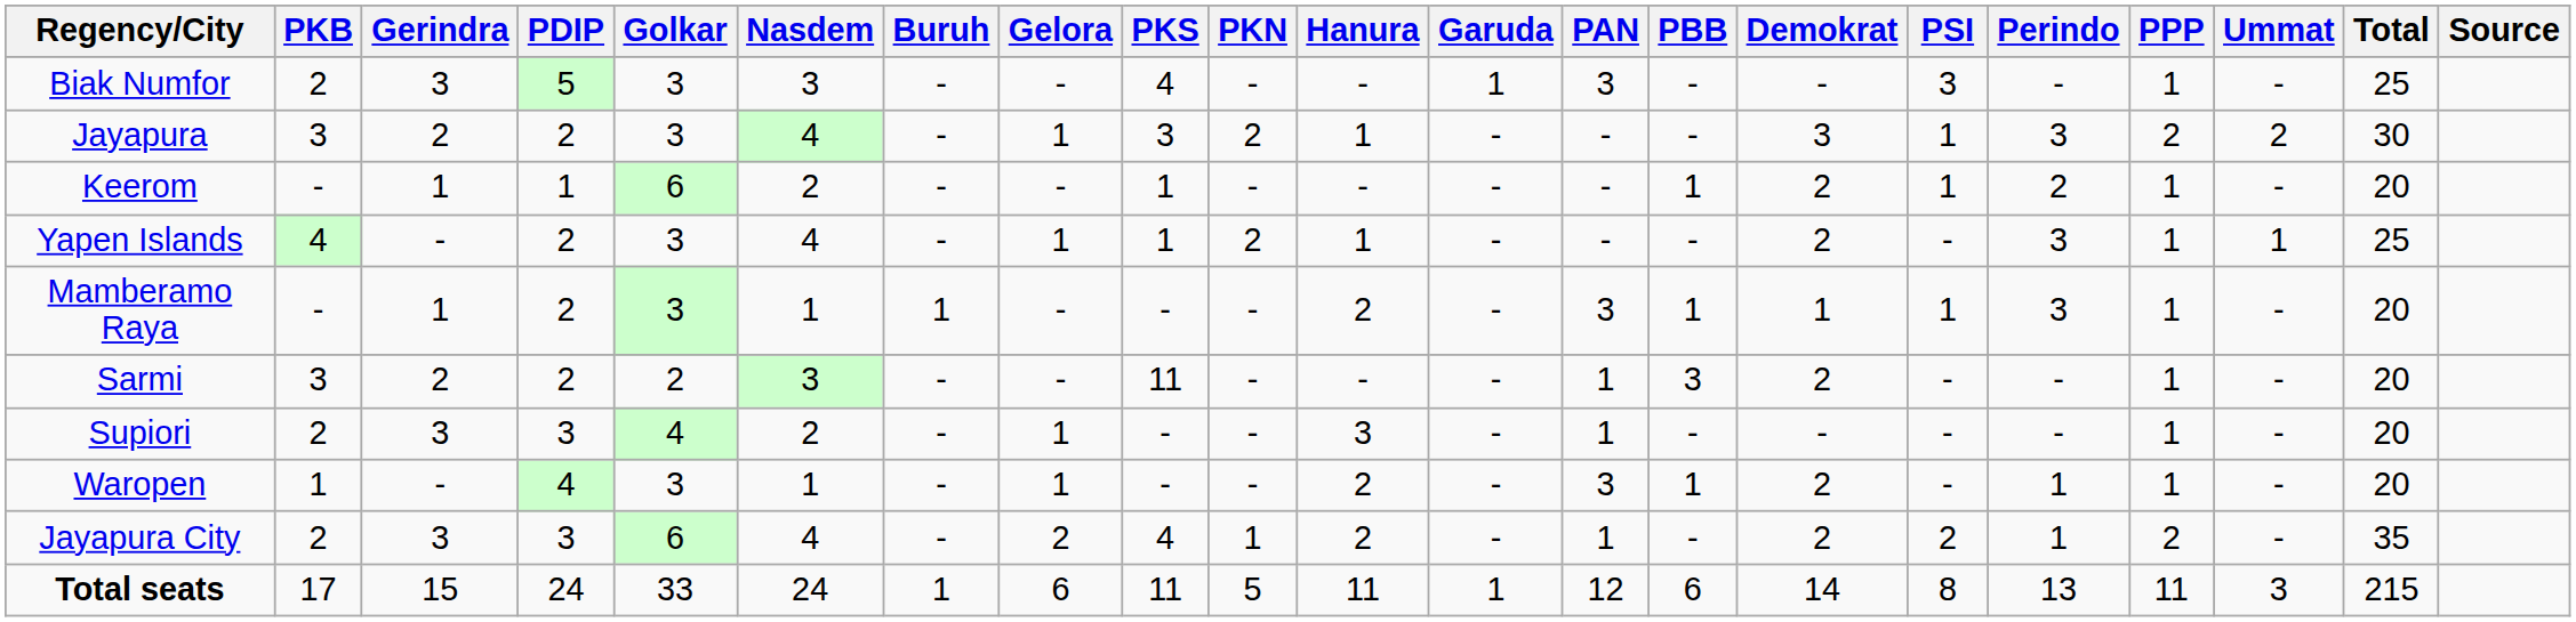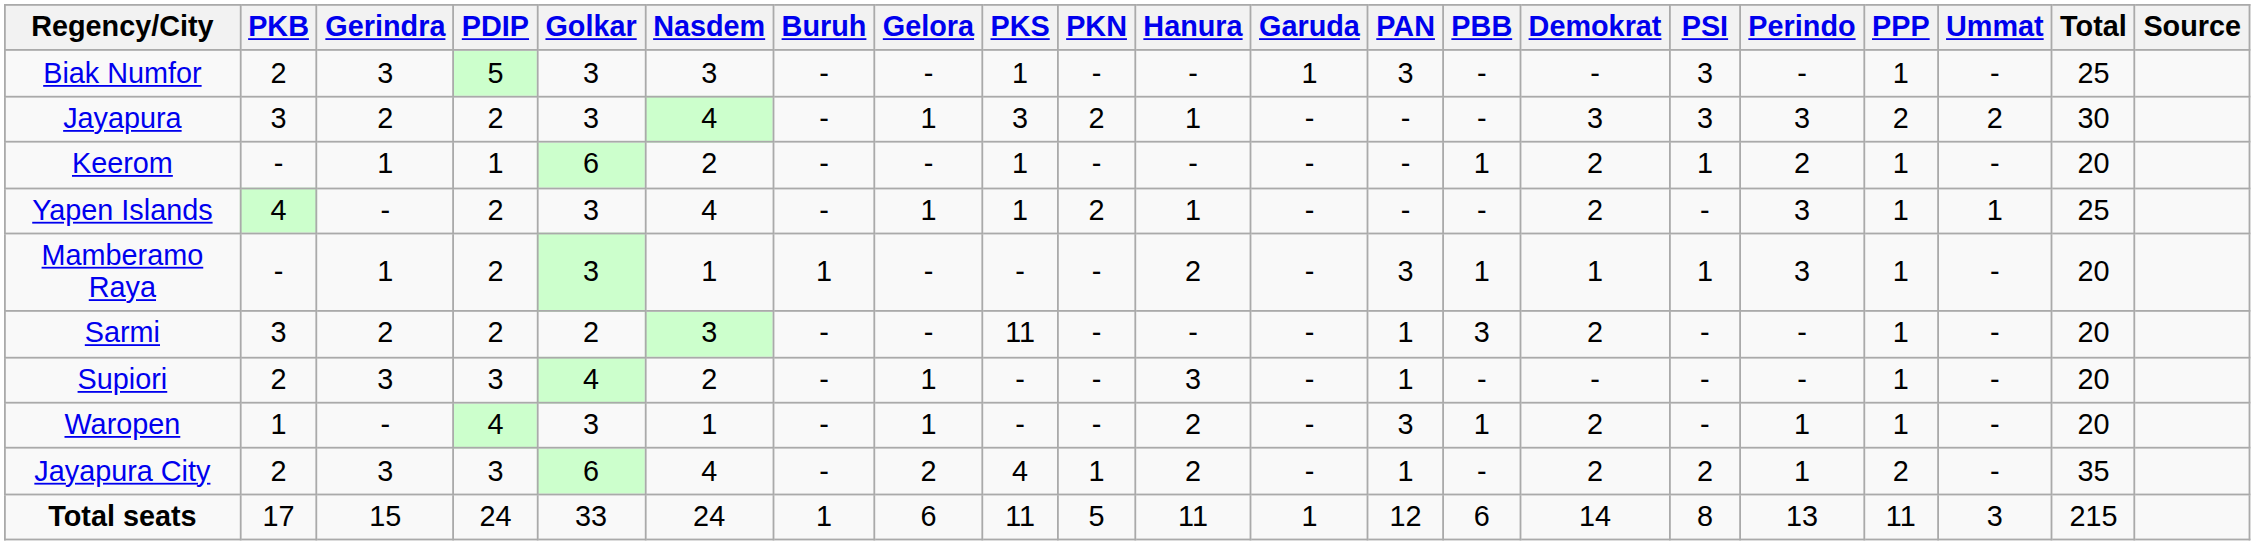 <table class="wikitable sortable" style="text-align:center">
 <tr>
 <th scope=col width=10%>Regency/City</th>
 <th scope=col width=3%><a href='#'>PKB</a></th>
 <th scope=col width=3%><a href='#'>Gerindra</a></th>
 <th scope=col width=3%><a href='#'>PDIP</a></th>
 <th scope=col width=3%><a href='#'>Golkar</a></th>
 <th scope=col width=3%><a href='#'>Nasdem</a></th>
 <th scope=col width=3%><a href='#'>Buruh</a></th>
 <th scope=col width=3%><a href='#'>Gelora</a></th>
 <th scope=col width=3%><a href='#'>PKS</a></th>
 <th scope=col width=3%><a href='#'>PKN</a></th>
 <th scope=col width=3%><a href='#'>Hanura</a></th>
 <th scope=col width=3%><a href='#'>Garuda</a></th>
 <th scope=col width=3%><a href='#'>PAN</a></th>
 <th scope=col width=3%><a href='#'>PBB</a></th>
 <th scope=col width=3%><a href='#'>Demokrat</a></th>
 <th scope=col width=3%><a href='#'>PSI</a></th>
 <th scope=col width=3%><a href='#'>Perindo</a></th>
 <th scope=col width=3%><a href='#'>PPP</a></th>
 <th scope=col width=3%><a href='#'>Ummat</a></th>
 <th scope=col width=3%>Total</th>
 <th scope=col width=3%>Source</th>
 </tr>
 <tr>
 <td><a href='#'>Biak Numfor</a></td>
 <td>2</td>
 <td>3</td>
 <td style="background:#cfc;">5</td>
 <td>3</td>
 <td>3</td>
 <td>-</td>
 <td>-</td>
-<td>4</td>
+<td>1</td>
 <td>-</td>
 <td>-</td>
 <td>1</td>
 <td>3</td>
 <td>-</td>
 <td>-</td>
 <td>3</td>
 <td>-</td>
 <td>1</td>
 <td>-</td>
 <td>25</td>
 <td></td>
 </tr>
 <tr>
 <td><a href='#'>Jayapura</a></td>
 <td>3</td>
 <td>2</td>
 <td>2</td>
 <td>3</td>
 <td style="background:#cfc;">4</td>
 <td>-</td>
 <td>1</td>
 <td>3</td>
 <td>2</td>
 <td>1</td>
 <td>-</td>
 <td>-</td>
 <td>-</td>
 <td>3</td>
-<td>1</td>
+<td>3</td>
 <td>3</td>
 <td>2</td>
 <td>2</td>
 <td>30</td>
 <td></td>
 </tr>
 <tr>
 <td><a href='#'>Keerom</a></td>
 <td>-</td>
 <td>1</td>
 <td>1</td>
 <td style="background:#cfc;">6</td>
 <td>2</td>
 <td>-</td>
 <td>-</td>
 <td>1</td>
 <td>-</td>
 <td>-</td>
 <td>-</td>
 <td>-</td>
 <td>1</td>
 <td>2</td>
 <td>1</td>
 <td>2</td>
 <td>1</td>
 <td>-</td>
 <td>20</td>
 <td></td>
 </tr>
 <tr>
 <td><a href='#'>Yapen Islands</a></td>
 <td style="background:#cfc;">4</td>
 <td>-</td>
 <td>2</td>
 <td>3</td>
 <td>4</td>
 <td>-</td>
 <td>1</td>
 <td>1</td>
 <td>2</td>
 <td>1</td>
 <td>-</td>
 <td>-</td>
 <td>-</td>
 <td>2</td>
 <td>-</td>
 <td>3</td>
 <td>1</td>
 <td>1</td>
 <td>25</td>
 <td></td>
 </tr>
 <tr>
 <td><a href='#'>Mamberamo Raya</a></td>
 <td>-</td>
 <td>1</td>
 <td>2</td>
 <td style="background:#cfc;">3</td>
 <td>1</td>
 <td>1</td>
 <td>-</td>
 <td>-</td>
 <td>-</td>
 <td>2</td>
 <td>-</td>
 <td>3</td>
 <td>1</td>
 <td>1</td>
 <td>1</td>
 <td>3</td>
 <td>1</td>
 <td>-</td>
 <td>20</td>
 <td></td>
 </tr>
 <tr>
 <td><a href='#'>Sarmi</a></td>
 <td>3</td>
 <td>2</td>
 <td>2</td>
 <td>2</td>
 <td style="background:#cfc;">3</td>
 <td>-</td>
 <td>-</td>
 <td>11</td>
 <td>-</td>
 <td>-</td>
 <td>-</td>
 <td>1</td>
 <td>3</td>
 <td>2</td>
 <td>-</td>
 <td>-</td>
 <td>1</td>
 <td>-</td>
 <td>20</td>
 <td></td>
 </tr>
 <tr>
 <td><a href='#'>Supiori</a></td>
 <td>2</td>
 <td>3</td>
 <td>3</td>
 <td style="background:#cfc;">4</td>
 <td>2</td>
 <td>-</td>
 <td>1</td>
 <td>-</td>
 <td>-</td>
 <td>3</td>
 <td>-</td>
 <td>1</td>
 <td>-</td>
 <td>-</td>
 <td>-</td>
 <td>-</td>
 <td>1</td>
 <td>-</td>
 <td>20</td>
 <td></td>
 </tr>
 <tr>
 <td><a href='#'>Waropen</a></td>
 <td>1</td>
 <td>-</td>
 <td style="background:#cfc;">4</td>
 <td>3</td>
 <td>1</td>
 <td>-</td>
 <td>1</td>
 <td>-</td>
 <td>-</td>
 <td>2</td>
 <td>-</td>
 <td>3</td>
 <td>1</td>
 <td>2</td>
 <td>-</td>
 <td>1</td>
 <td>1</td>
 <td>-</td>
 <td>20</td>
 <td></td>
 </tr>
 <tr>
 <td><a href='#'>Jayapura City</a></td>
 <td>2</td>
 <td>3</td>
 <td>3</td>
 <td style="background:#cfc;">6</td>
 <td>4</td>
 <td>-</td>
 <td>2</td>
 <td>4</td>
 <td>1</td>
 <td>2</td>
 <td>-</td>
 <td>1</td>
 <td>-</td>
 <td>2</td>
 <td>2</td>
 <td>1</td>
 <td>2</td>
 <td>-</td>
 <td>35</td>
 <td></td>
 </tr>
 <tr>
 <td><strong>Total seats</strong></td>
 <td>17</td>
 <td>15</td>
 <td>24</td>
 <td>33</td>
 <td>24</td>
 <td>1</td>
 <td>6</td>
 <td>11</td>
 <td>5</td>
 <td>11</td>
 <td>1</td>
 <td>12</td>
 <td>6</td>
 <td>14</td>
 <td>8</td>
 <td>13</td>
 <td>11</td>
 <td>3</td>
 <td>215</td>
 </tr>
 </table>
